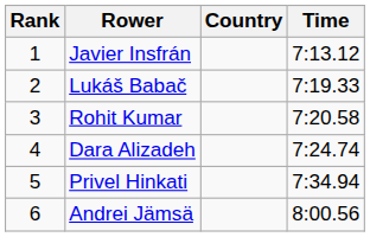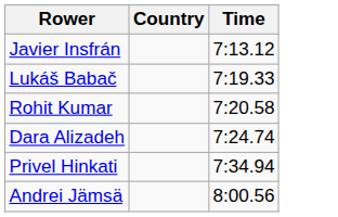 <table class="wikitable" style="text-align:center">
 <tr>
-<th>Rank</th>
 <th>Rower</th>
 <th>Country</th>
 <th>Time</th>
 </tr>
 <tr>
-<td>1</td>
 <td align="left"><a href='#'>Javier Insfrán</a></td>
 <td align="left"></td>
 <td>7:13.12</td>
 </tr>
 <tr>
-<td>2</td>
 <td align="left"><a href='#'>Lukáš Babač</a></td>
 <td align="left"></td>
 <td>7:19.33</td>
 </tr>
 <tr>
-<td>3</td>
 <td align="left"><a href='#'>Rohit Kumar</a></td>
 <td align="left"></td>
 <td>7:20.58</td>
 </tr>
 <tr>
-<td>4</td>
 <td align="left"><a href='#'>Dara Alizadeh</a></td>
 <td align="left"></td>
 <td>7:24.74</td>
 </tr>
 <tr>
-<td>5</td>
 <td align="left"><a href='#'>Privel Hinkati</a></td>
 <td align="left"></td>
 <td>7:34.94</td>
 </tr>
 <tr>
-<td>6</td>
 <td align="left"><a href='#'>Andrei Jämsä</a></td>
 <td align="left"></td>
 <td>8:00.56</td>
 </tr>
 </table>
